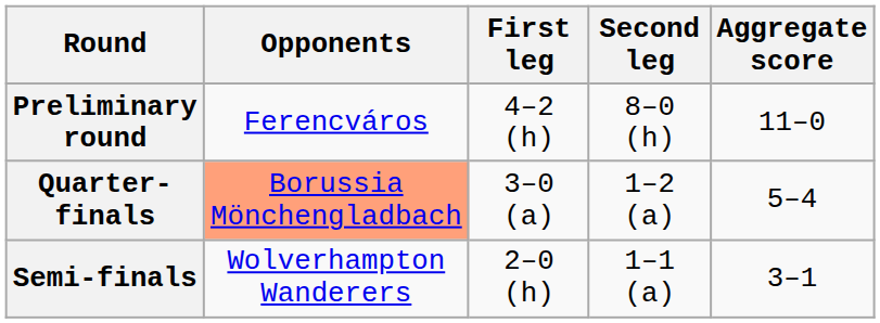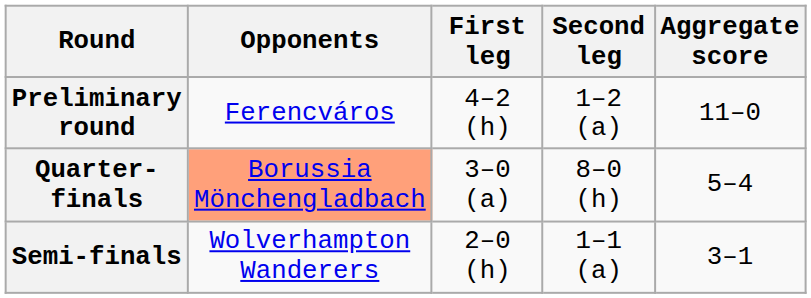 <table class="wikitable plainrowheaders" style="text-align:center;margin-left:1em;float:right">
 <tr>
 <th scope=col width="25">Round</th>
 <th scope=col width="100">Opponents</th>
 <th scope=col width="50">First leg</th>
 <th scope=col width="50">Second leg</th>
 <th scope=col width="50">Aggregate score</th>
 </tr>
 <tr>
 <th scope=row style="text-align:center">Preliminary round</th>
 <td><a href='#'>Ferencváros</a></td>
 <td>4–2 (h)</td>
-<td>8–0 (h)</td>
+<td>1–2 (a)</td>
 <td>11–0</td>
 </tr>
 <tr>
 <th scope=row style="text-align:center">Quarter-finals</th>
 <td style="background: lightsalmon;"><a href='#'>Borussia Mönchengladbach</a></td>
 <td>3–0 (a)</td>
-<td>1–2 (a)</td>
+<td>8–0 (h)</td>
 <td>5–4</td>
 </tr>
 <tr>
 <th scope=row style="text-align:center">Semi-finals</th>
 <td><a href='#'>Wolverhampton Wanderers</a></td>
 <td>2–0 (h)</td>
 <td>1–1 (a)</td>
 <td>3–1</td>
 </tr>
 </table>
